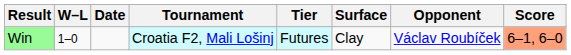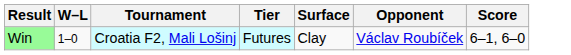 <table class="sortable wikitable">
 <tr>
 <th>Result</th>
 <th class="unsortable">W–L</th>
-<th>Date</th>
 <th>Tournament</th>
 <th>Tier</th>
 <th>Surface</th>
 <th>Opponent</th>
 <th class="unsortable">Score</th>
 </tr>
 <tr>
 <td style="background:#98fb98;">Win</td>
 <td><small>1–0</small></td>
-<td></td>
 <td style="background:#cffcff;">Croatia F2, <a href='#'>Mali Lošinj</a></td>
 <td style="background:#cffcff;">Futures</td>
 <td>Clay</td>
 <td> <a href='#'>Václav Roubíček</a></td>
-<td style="background: lightsalmon;">6–1, 6–0</td>
+<td>6–1, 6–0</td>
 </tr>
 </table>
